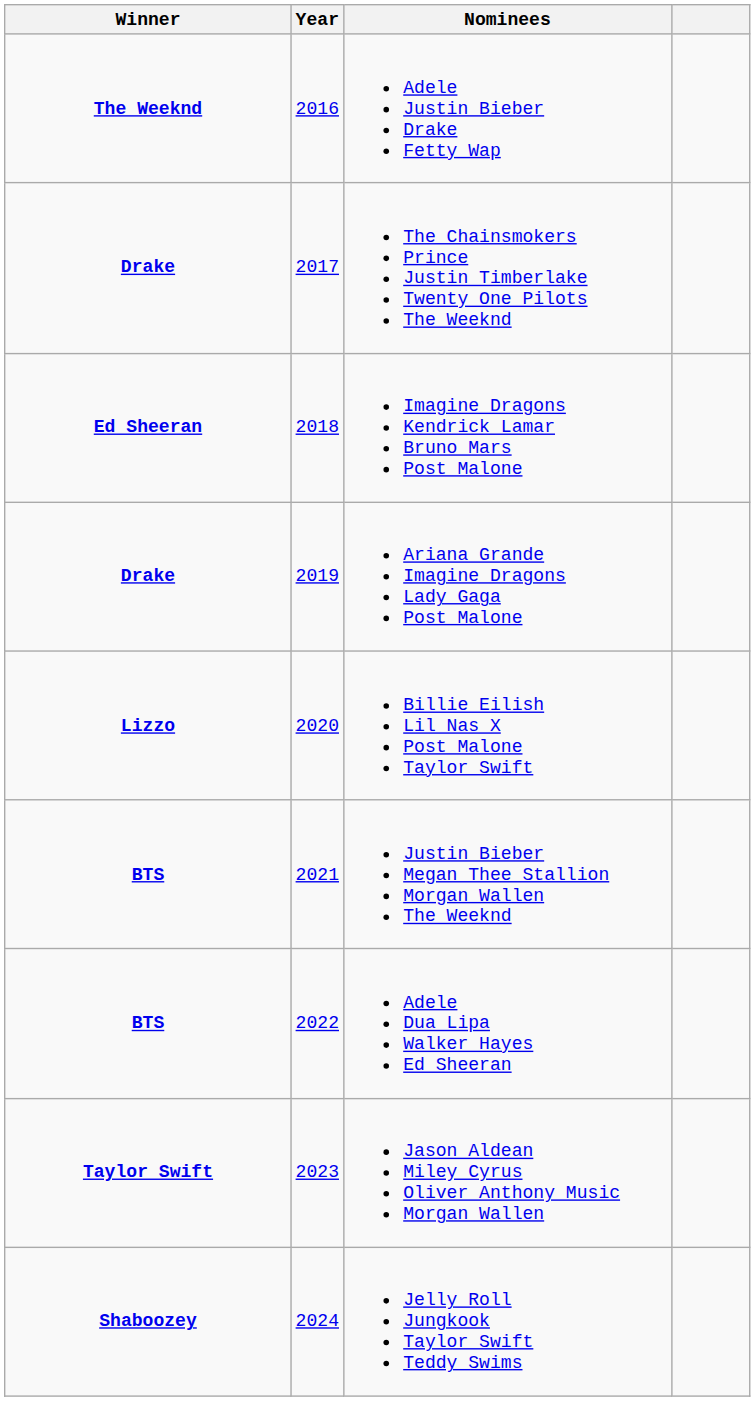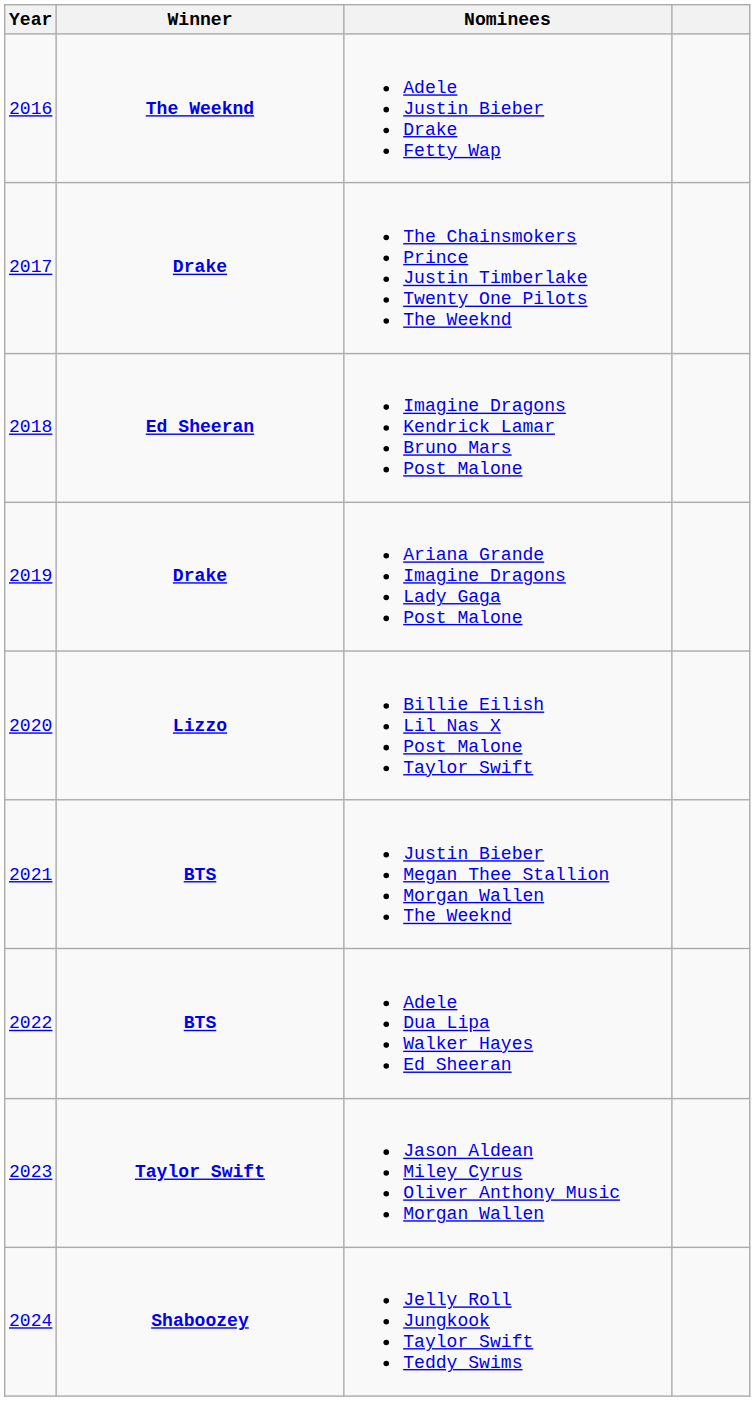 <table class="wikitable">
 <tr>
+<th>Year</th>
 <th scope="col" style="width: 200px;">Winner</th>
-<th>Year</th>
 <th scope="col" style="width: 230px;">Nominees</th>
 <th scope="col" style="width: 50px;"></th>
 </tr>
 <tr>
+<td><a href='#'>2016</a></td>
 <td style="text-align:center;"><strong><a href='#'>The Weeknd</a></strong></td>
-<td><a href='#'>2016</a></td>
 <td><br><ul><li><a href='#'>Adele</a></li><li><a href='#'>Justin Bieber</a></li><li><a href='#'>Drake</a></li><li><a href='#'>Fetty Wap</a></li></ul></td>
 <td style="text-align:center;"></td>
 </tr>
 <tr>
+<td><a href='#'>2017</a></td>
 <td style="text-align:center;"><strong><a href='#'>Drake</a></strong></td>
-<td><a href='#'>2017</a></td>
 <td><br><ul><li><a href='#'>The Chainsmokers</a></li><li><a href='#'>Prince</a></li><li><a href='#'>Justin Timberlake</a></li><li><a href='#'>Twenty One Pilots</a></li><li><a href='#'>The Weeknd</a></li></ul></td>
 <td style="text-align:center;"></td>
 </tr>
 <tr>
+<td><a href='#'>2018</a></td>
 <td style="text-align:center;"><strong><a href='#'>Ed Sheeran</a></strong></td>
-<td><a href='#'>2018</a></td>
 <td><br><ul><li><a href='#'>Imagine Dragons</a></li><li><a href='#'>Kendrick Lamar</a></li><li><a href='#'>Bruno Mars</a></li><li><a href='#'>Post Malone</a></li></ul></td>
 <td style="text-align:center;"></td>
 </tr>
 <tr>
+<td><a href='#'>2019</a></td>
 <td style="text-align:center;"><strong><a href='#'>Drake</a></strong></td>
-<td><a href='#'>2019</a></td>
 <td><br><ul><li><a href='#'>Ariana Grande</a></li><li><a href='#'>Imagine Dragons</a></li><li><a href='#'>Lady Gaga</a></li><li><a href='#'>Post Malone</a></li></ul></td>
 <td style="text-align:center;"></td>
 </tr>
 <tr>
+<td><a href='#'>2020</a></td>
 <td style="text-align:center;"><strong><a href='#'>Lizzo</a></strong></td>
-<td><a href='#'>2020</a></td>
 <td><br><ul><li><a href='#'>Billie Eilish</a></li><li><a href='#'>Lil Nas X</a></li><li><a href='#'>Post Malone</a></li><li><a href='#'>Taylor Swift</a></li></ul></td>
 <td style="text-align:center;"></td>
 </tr>
 <tr>
+<td><a href='#'>2021</a></td>
 <td style="text-align:center;"><strong><a href='#'>BTS</a></strong></td>
-<td><a href='#'>2021</a></td>
 <td><br><ul><li><a href='#'>Justin Bieber</a></li><li><a href='#'>Megan Thee Stallion</a></li><li><a href='#'>Morgan Wallen</a></li><li><a href='#'>The Weeknd</a></li></ul></td>
 <td style="text-align:center;"></td>
 </tr>
 <tr>
+<td><a href='#'>2022</a></td>
 <td style="text-align:center;"><strong><a href='#'>BTS</a></strong></td>
-<td><a href='#'>2022</a></td>
 <td><br><ul><li><a href='#'>Adele</a></li><li><a href='#'>Dua Lipa</a></li><li><a href='#'>Walker Hayes</a></li><li><a href='#'>Ed Sheeran</a></li></ul></td>
 <td style="text-align:center;"></td>
 </tr>
 <tr>
+<td><a href='#'>2023</a></td>
 <td style="text-align:center;"><strong><a href='#'>Taylor Swift</a></strong></td>
-<td><a href='#'>2023</a></td>
 <td><br><ul><li><a href='#'>Jason Aldean</a></li><li><a href='#'>Miley Cyrus</a></li><li><a href='#'>Oliver Anthony Music</a></li><li><a href='#'>Morgan Wallen</a></li></ul></td>
 <td style="text-align:center;"></td>
 </tr>
 <tr>
+<td><a href='#'>2024</a></td>
 <td style="text-align:center;"><strong><a href='#'>Shaboozey</a></strong></td>
-<td><a href='#'>2024</a></td>
 <td><br><ul><li><a href='#'>Jelly Roll</a></li><li><a href='#'>Jungkook</a></li><li><a href='#'>Taylor Swift</a></li><li><a href='#'>Teddy Swims</a></li></ul></td>
 <td style="text-align:center;"></td>
 </tr>
 </table>
